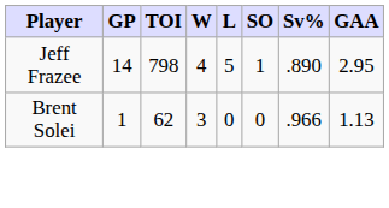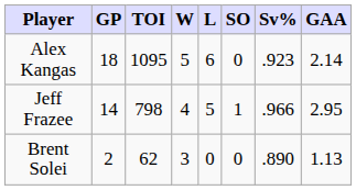 <table class="wikitable" style="width:300px;">
 <tr>
 <th style="background:#ddf; width:40%;">Player</th>
 <th style="background:#ddf; width:8%;">GP</th>
 <th style="background:#ddf; width:8%;">TOI</th>
 <th style="background:#ddf; width:8%;">W</th>
 <th style="background:#ddf; width:8%;">L</th>
 <th style="background:#ddf; width:9%;">SO</th>
 <th style="background:#ddf; width:9%;">Sv%</th>
 <th style="background:#ddf; width:9%;">GAA</th>
 </tr>
 <tr style="text-align:center;">
+<td>Alex Kangas</td>
+<td>18</td>
+<td>1095</td>
+<td>5</td>
+<td>6</td>
+<td>0</td>
+<td>.923</td>
+<td>2.14</td>
+</tr>
+<tr style="text-align:center;">
 <td>Jeff Frazee</td>
 <td>14</td>
 <td>798</td>
 <td>4</td>
 <td>5</td>
 <td>1</td>
-<td>.890</td>
+<td>.966</td>
 <td>2.95</td>
 </tr>
 <tr style="text-align:center;">
 <td>Brent Solei</td>
-<td>1</td>
+<td>2</td>
 <td>62</td>
 <td>3</td>
 <td>0</td>
 <td>0</td>
-<td>.966</td>
+<td>.890</td>
 <td>1.13</td>
 </tr>
 </table>
